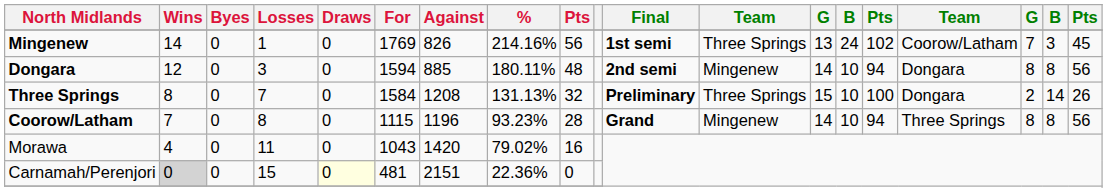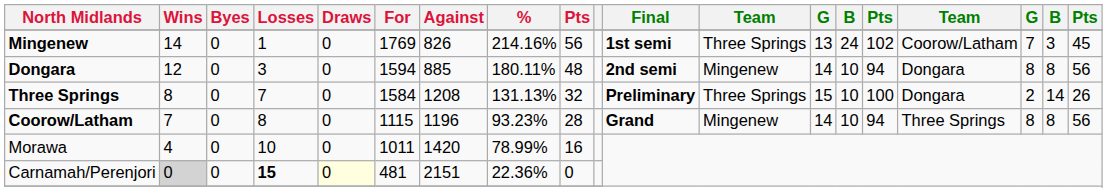 <table style="font-size: 85%; text-align: left;" class="wikitable">
 <tr>
 <th style="color:crimson">North Midlands</th>
 <th style="color:crimson">Wins</th>
 <th style="color:crimson">Byes</th>
 <th style="color:crimson">Losses</th>
 <th style="color:crimson">Draws</th>
 <th style="color:crimson">For</th>
 <th style="color:crimson">Against</th>
 <th style="color:crimson">%</th>
 <th style="color:crimson">Pts</th>
 <th></th>
 <th style="color:green">Final</th>
 <th style="color:green">Team</th>
 <th style="color:green">G</th>
 <th style="color:green">B</th>
 <th style="color:green">Pts</th>
 <th style="color:green">Team</th>
 <th style="color:green">G</th>
 <th style="color:green">B</th>
 <th style="color:green">Pts</th>
 </tr>
 <tr>
 </tr>
 <tr>
 </tr>
 <tr>
 <td><strong>	Mingenew	</strong></td>
 <td>14</td>
 <td>0</td>
 <td>1</td>
 <td>0</td>
 <td>1769</td>
 <td>826</td>
 <td>214.16%</td>
 <td>56</td>
 <td></td>
 <td><strong>1st semi</strong></td>
 <td>Three Springs</td>
 <td>13</td>
 <td>24</td>
 <td>102</td>
 <td>Coorow/Latham</td>
 <td>7</td>
 <td>3</td>
 <td>45</td>
 </tr>
 <tr>
 <td><strong>	Dongara	</strong></td>
 <td>12</td>
 <td>0</td>
 <td>3</td>
 <td>0</td>
 <td>1594</td>
 <td>885</td>
 <td>180.11%</td>
 <td>48</td>
 <td></td>
 <td><strong>2nd semi</strong></td>
 <td>Mingenew</td>
 <td>14</td>
 <td>10</td>
 <td>94</td>
 <td>Dongara</td>
 <td>8</td>
 <td>8</td>
 <td>56</td>
 </tr>
 <tr ||>
 <td><strong>	Three Springs	</strong></td>
 <td>8</td>
 <td>0</td>
 <td>7</td>
 <td>0</td>
 <td>1584</td>
 <td>1208</td>
 <td>131.13%</td>
 <td>32</td>
 <td></td>
 <td><strong>Preliminary</strong></td>
 <td>Three Springs</td>
 <td>15</td>
 <td>10</td>
 <td>100</td>
 <td>Dongara</td>
 <td>2</td>
 <td>14</td>
 <td>26</td>
 </tr>
 <tr>
 <td><strong>	Coorow/Latham	</strong></td>
 <td>7</td>
 <td>0</td>
 <td>8</td>
 <td>0</td>
 <td>1115</td>
 <td>1196</td>
 <td>93.23%</td>
 <td>28</td>
 <td></td>
 <td><strong>Grand</strong></td>
 <td>Mingenew</td>
 <td>14</td>
 <td>10</td>
 <td>94</td>
 <td>Three Springs</td>
 <td>8</td>
 <td>8</td>
 <td>56</td>
 </tr>
 <tr>
 <td>Morawa</td>
 <td>4</td>
 <td>0</td>
-<td>11</td>
+<td>10</td>
 <td>0</td>
-<td>1043</td>
+<td>1011</td>
 <td>1420</td>
-<td>79.02%</td>
+<td>78.99%</td>
 <td>16</td>
 <td></td>
 </tr>
 <tr>
 <td>Carnamah/Perenjori</td>
 <td style="background: lightgrey;">0</td>
 <td>0</td>
-<td>15</td>
+<td><strong>15</strong></td>
 <td style="background: lightyellow;">0</td>
 <td>481</td>
 <td>2151</td>
 <td>22.36%</td>
 <td>0</td>
 <td></td>
 </tr>
 <tr>
 </tr>
 </table>
